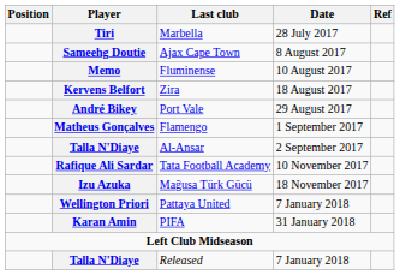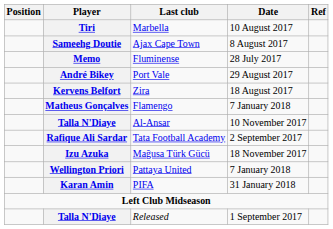 <table class="wikitable plainrowheaders" style="text-align:center; text-align:left">
 <tr>
 <th scope="col">Position</th>
 <th scope="col">Player</th>
 <th scope="col">Last club</th>
 <th scope="col">Date</th>
 <th scope="col">Ref</th>
 </tr>
 <tr>
 <td></td>
 <th scope="row"> <a href='#'>Tiri</a></th>
 <td> <a href='#'>Marbella</a></td>
-<td>28 July 2017</td>
+<td>10 August 2017</td>
 <td></td>
 </tr>
 <tr>
 <td></td>
 <th scope="row"> <a href='#'>Sameehg Doutie</a></th>
 <td> <a href='#'>Ajax Cape Town</a></td>
 <td>8 August 2017</td>
 <td></td>
 </tr>
 <tr>
 <td></td>
 <th scope="row"> <a href='#'>Memo</a></th>
 <td> <a href='#'>Fluminense</a></td>
-<td>10 August 2017</td>
+<td>28 July 2017</td>
+<td></td>
+</tr>
+<tr>
+<td></td>
+<th scope="row"> <a href='#'>André Bikey</a></th>
+<td> <a href='#'>Port Vale</a></td>
+<td>29 August 2017</td>
 <td></td>
 </tr>
 <tr>
 <td></td>
 <th scope="row"> <a href='#'>Kervens Belfort</a></th>
 <td> <a href='#'>Zira</a></td>
 <td>18 August 2017</td>
 <td></td>
 </tr>
 <tr>
 <td></td>
-<th scope="row"> <a href='#'>André Bikey</a></th>
-<td> <a href='#'>Port Vale</a></td>
-<td>29 August 2017</td>
-<td></td>
-</tr>
-<tr>
-<td></td>
 <th scope="row"> <a href='#'>Matheus Gonçalves</a></th>
 <td> <a href='#'>Flamengo</a></td>
-<td>1 September 2017</td>
+<td>7 January 2018</td>
 <td></td>
 </tr>
 <tr>
 <td></td>
 <th scope="row"> <a href='#'>Talla N'Diaye</a></th>
 <td> <a href='#'>Al-Ansar</a></td>
-<td>2 September 2017</td>
+<td>10 November 2017</td>
 <td></td>
 </tr>
 <tr>
 <td></td>
 <th scope="row"> <a href='#'>Rafique Ali Sardar</a></th>
 <td><a href='#'>Tata Football Academy</a></td>
-<td>10 November 2017</td>
+<td>2 September 2017</td>
 <td></td>
 </tr>
 <tr>
 <td></td>
 <th scope="row"> <a href='#'>Izu Azuka</a></th>
 <td> <a href='#'>Mağusa Türk Gücü</a></td>
 <td>18 November 2017</td>
 <td></td>
 </tr>
 <tr>
 <td></td>
 <th scope="row"> <a href='#'>Wellington Priori</a></th>
 <td> <a href='#'>Pattaya United</a></td>
 <td>7 January 2018</td>
 <td></td>
 </tr>
 <tr>
 <td></td>
 <th scope="row"> <a href='#'>Karan Amin</a></th>
 <td> <a href='#'>PIFA</a></td>
 <td>31 January 2018</td>
 <td></td>
 </tr>
 <tr>
 <td colspan="5" align=center><strong>Left Club Midseason</strong></td>
 </tr>
 <tr>
 <td></td>
 <th scope="row"> <a href='#'>Talla N'Diaye</a></th>
 <td><em>Released</em></td>
-<td>7 January 2018</td>
+<td>1 September 2017</td>
 <td></td>
 </tr>
 </table>
